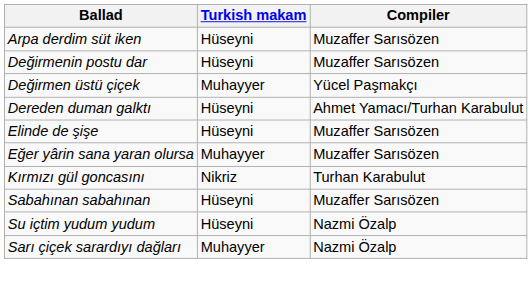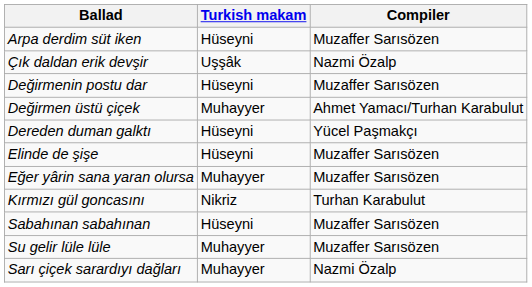 <table class="wikitable">
 <tr>
 <th>Ballad</th>
 <th><a href='#'>Turkish makam</a></th>
 <th>Compiler</th>
 </tr>
 <tr>
 <td><em>Arpa derdim süt iken</em></td>
 <td>Hüseyni</td>
 <td>Muzaffer Sarısözen</td>
 </tr>
 <tr>
+<td><em>Çık daldan erik devşir</em></td>
+<td>Uşşâk</td>
+<td>Nazmi Özalp</td>
+</tr>
+<tr>
 <td><em>Değirmenin postu dar</em></td>
 <td>Hüseyni</td>
 <td>Muzaffer Sarısözen</td>
 </tr>
 <tr>
 <td><em>Değirmen üstü çiçek</em></td>
 <td>Muhayyer</td>
-<td>Yücel Paşmakçı</td>
+<td>Ahmet Yamacı/Turhan Karabulut</td>
 </tr>
 <tr>
 <td><em>Dereden duman galktı</em></td>
 <td>Hüseyni</td>
-<td>Ahmet Yamacı/Turhan Karabulut</td>
+<td>Yücel Paşmakçı</td>
 </tr>
 <tr>
 <td><em>Elinde de şişe</em></td>
 <td>Hüseyni</td>
 <td>Muzaffer Sarısözen</td>
 </tr>
 <tr>
 <td><em>Eğer yârin sana yaran olursa</em></td>
 <td>Muhayyer</td>
 <td>Muzaffer Sarısözen</td>
 </tr>
 <tr>
 <td><em>Kırmızı gül goncasını</em></td>
 <td>Nikriz</td>
 <td>Turhan Karabulut</td>
 </tr>
 <tr>
 <td><em>Sabahınan sabahınan</em></td>
 <td>Hüseyni</td>
 <td>Muzaffer Sarısözen</td>
 </tr>
 <tr>
-<td><em>Su içtim yudum yudum</em></td>
-<td>Hüseyni</td>
-<td>Nazmi Özalp</td>
+<td><em>Su gelir lüle lüle</em></td>
+<td>Muhayyer</td>
+<td>Muzaffer Sarısözen</td>
 </tr>
 <tr>
 <td><em>Sarı çiçek sarardıyı dağları</em></td>
 <td>Muhayyer</td>
 <td>Nazmi Özalp</td>
 </tr>
 </table>
